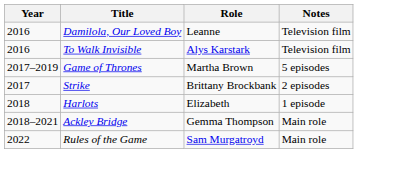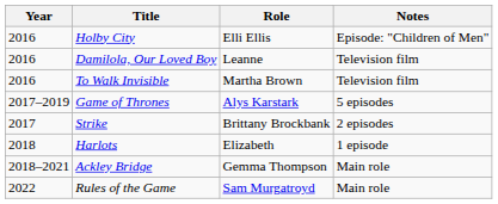 <table class="wikitable sortable">
 <tr>
 <th>Year</th>
 <th>Title</th>
 <th>Role</th>
 <th>Notes</th>
+</tr>
+<tr>
+<td>2016</td>
+<td><em><a href='#'>Holby City</a></em></td>
+<td>Elli Ellis</td>
+<td>Episode: "Children of Men"</td>
 </tr>
 <tr>
 <td>2016</td>
 <td><em><a href='#'>Damilola, Our Loved Boy</a></em></td>
 <td>Leanne</td>
 <td>Television film</td>
 </tr>
 <tr>
 <td>2016</td>
 <td><em><a href='#'>To Walk Invisible</a></em></td>
-<td><a href='#'>Alys Karstark</a></td>
+<td>Martha Brown</td>
 <td>Television film</td>
 </tr>
 <tr>
 <td>2017–2019</td>
 <td><em><a href='#'>Game of Thrones</a></em></td>
-<td>Martha Brown</td>
+<td><a href='#'>Alys Karstark</a></td>
 <td>5 episodes</td>
 </tr>
 <tr>
 <td>2017</td>
 <td><em><a href='#'>Strike</a></em></td>
 <td>Brittany Brockbank</td>
 <td>2 episodes</td>
 </tr>
 <tr>
 <td>2018</td>
 <td><em><a href='#'>Harlots</a></em></td>
 <td>Elizabeth</td>
 <td>1 episode</td>
 </tr>
 <tr>
 <td>2018–2021</td>
 <td><em><a href='#'>Ackley Bridge</a></em></td>
 <td>Gemma Thompson</td>
 <td>Main role</td>
 </tr>
 <tr>
 <td>2022</td>
 <td><em>Rules of the Game</em></td>
 <td><a href='#'>Sam Murgatroyd</a></td>
 <td>Main role</td>
 </tr>
 </table>
